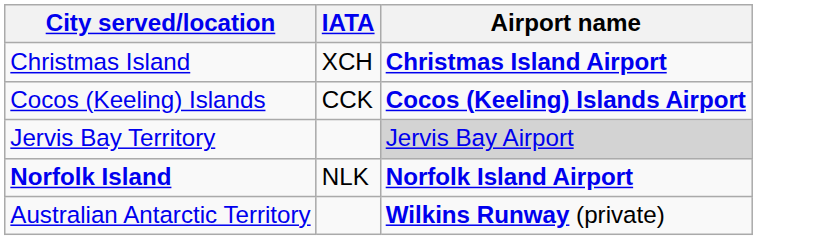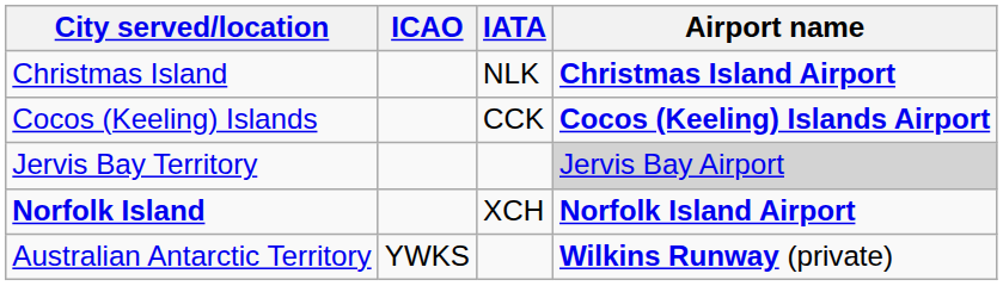 <table class="wikitable sortable">
 <tr>
 <th><a href='#'>City served/location</a></th>
+<th><a href='#'>ICAO</a></th>
 <th><a href='#'>IATA</a></th>
 <th>Airport name</th>
 </tr>
 <tr>
 <td><a href='#'>Christmas Island</a></td>
-<td>XCH</td>
+<td></td>
+<td>NLK</td>
 <td><strong><a href='#'>Christmas Island Airport</a></strong></td>
 </tr>
 <tr>
 <td><a href='#'>Cocos (Keeling) Islands</a></td>
+<td></td>
 <td>CCK</td>
 <td><strong><a href='#'>Cocos (Keeling) Islands Airport</a></strong></td>
 </tr>
 <tr>
 <td><a href='#'>Jervis Bay Territory</a></td>
 <td></td>
+<td></td>
 <td style="background: lightgrey;"><a href='#'>Jervis Bay Airport</a></td>
 </tr>
 <tr>
 <td><strong><a href='#'>Norfolk Island</a></strong></td>
-<td>NLK</td>
+<td></td>
+<td>XCH</td>
 <td><strong><a href='#'>Norfolk Island Airport</a></strong></td>
 </tr>
 <tr>
 <td><a href='#'>Australian Antarctic Territory</a></td>
+<td>YWKS </td>
 <td></td>
 <td><strong><a href='#'>Wilkins Runway</a></strong> (private)</td>
 </tr>
 </table>
